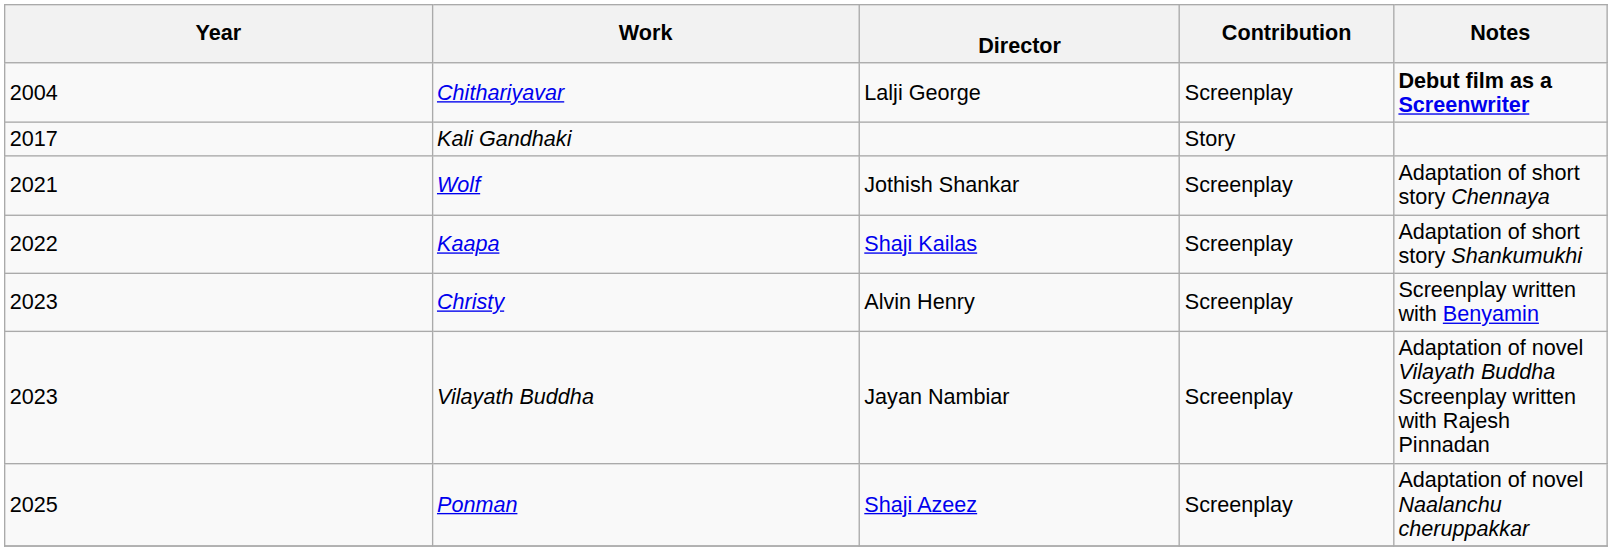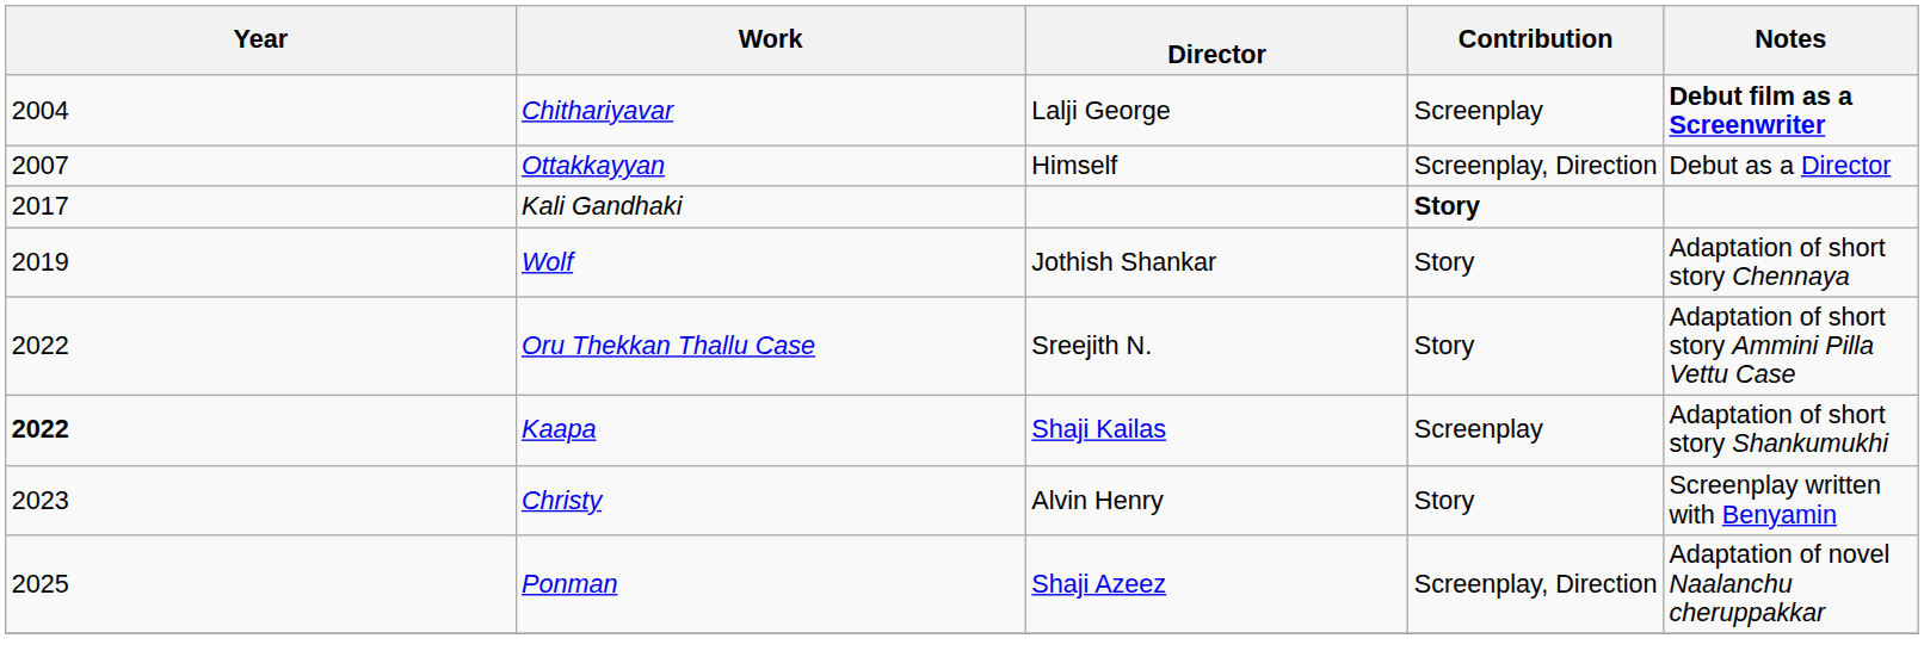 <table class="wikitable plainrowheaders sortable" style="width:75%">
 <tr>
 <th scope="col" style="width:20%">Year</th>
 <th scope="col" style="width:20%">Work</th>
 <th scope="col" style="width:15%"><br>Director</th>
 <th scope="col" style="width:10%">Contribution</th>
 <th scope="col" style="width:10%">Notes</th>
 </tr>
 <tr>
 <td>2004</td>
 <td><em><a href='#'>Chithariyavar</a></em></td>
 <td>Lalji George</td>
 <td>Screenplay</td>
 <td><strong>Debut film as a <a href='#'>Screenwriter</a></strong></td>
 </tr>
 <tr>
+<td>2007</td>
+<td><em><a href='#'>Ottakkayyan</a></em></td>
+<td>Himself</td>
+<td>Screenplay, Direction</td>
+<td>Debut as a <a href='#'>Director</a></td>
+</tr>
+<tr>
 <td>2017</td>
 <td><em>Kali Gandhaki</em></td>
 <td></td>
-<td>Story</td>
+<td><strong>Story</strong></td>
 <td></td>
 </tr>
 <tr>
-<td>2021</td>
+<td>2019</td>
 <td><em><a href='#'>Wolf</a></em></td>
 <td>Jothish Shankar</td>
-<td>Screenplay</td>
+<td>Story</td>
 <td>Adaptation of short story <em>Chennaya</em></td>
 </tr>
 <tr>
 <td>2022</td>
+<td><em><a href='#'>Oru Thekkan Thallu Case</a></em></td>
+<td>Sreejith N.</td>
+<td>Story</td>
+<td>Adaptation of short story <em>Ammini Pilla Vettu Case</em></td>
+</tr>
+<tr>
+<td><strong>2022</strong></td>
 <td><em><a href='#'>Kaapa</a></em></td>
 <td><a href='#'>Shaji Kailas</a></td>
 <td>Screenplay</td>
 <td>Adaptation of short story <em>Shankumukhi</em></td>
 </tr>
 <tr>
 <td>2023</td>
 <td><em><a href='#'>Christy</a></em></td>
 <td>Alvin Henry</td>
-<td>Screenplay</td>
+<td>Story</td>
 <td>Screenplay written with <a href='#'>Benyamin</a></td>
-</tr>
-<tr>
-<td>2023</td>
-<td><em>Vilayath Buddha</em></td>
-<td>Jayan Nambiar</td>
-<td>Screenplay</td>
-<td>Adaptation of novel <em>Vilayath Buddha</em><br>Screenplay written with Rajesh Pinnadan</td>
 </tr>
 <tr>
 <td>2025</td>
 <td><em><a href='#'>Ponman</a></em></td>
 <td><a href='#'>Shaji Azeez</a></td>
-<td>Screenplay</td>
+<td>Screenplay, Direction</td>
 <td>Adaptation of novel <em>Naalanchu cheruppakkar</em></td>
 </tr>
 <tr>
 </tr>
 </table>
